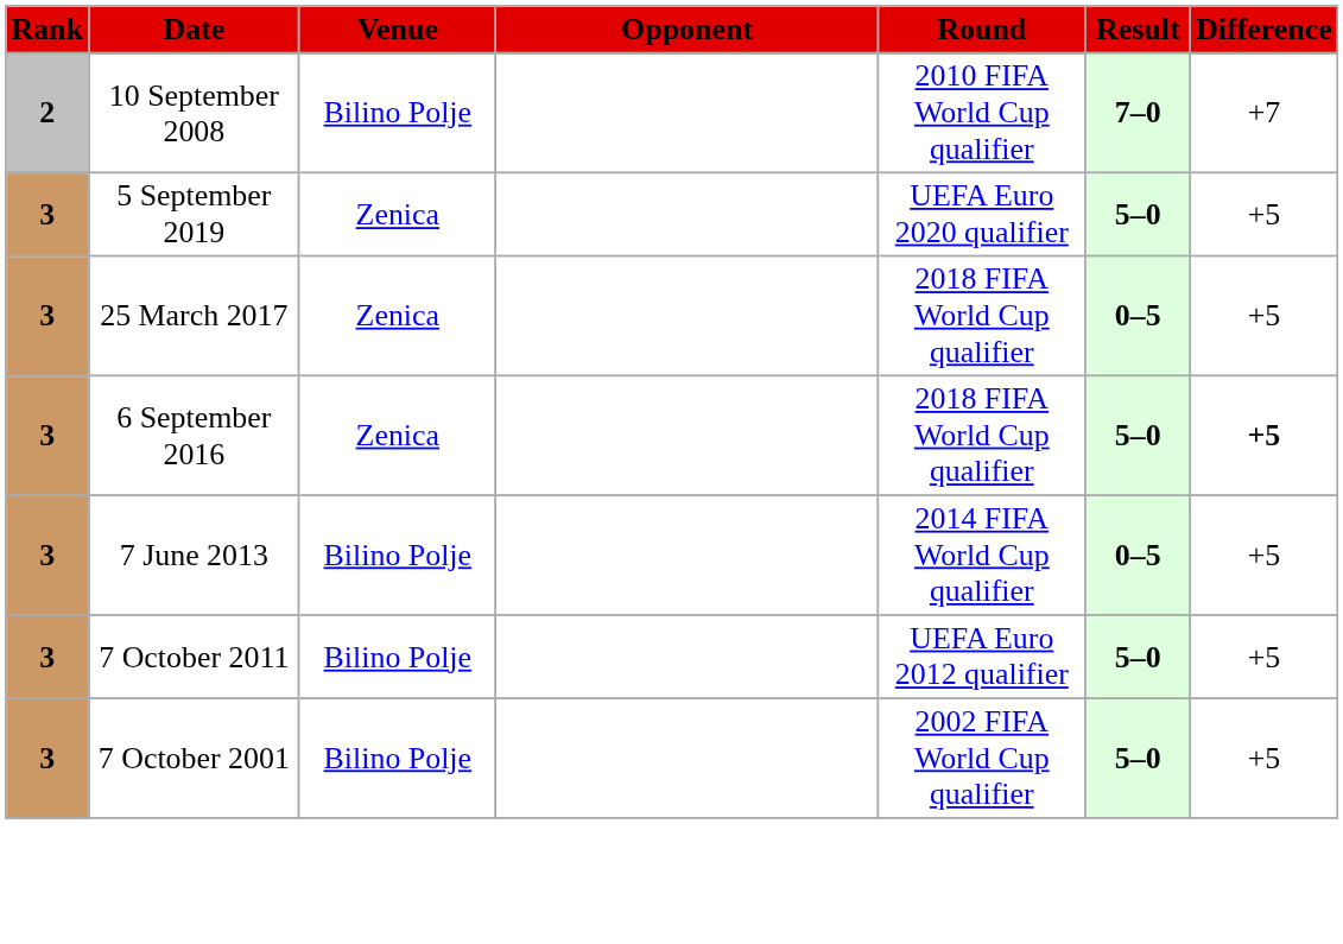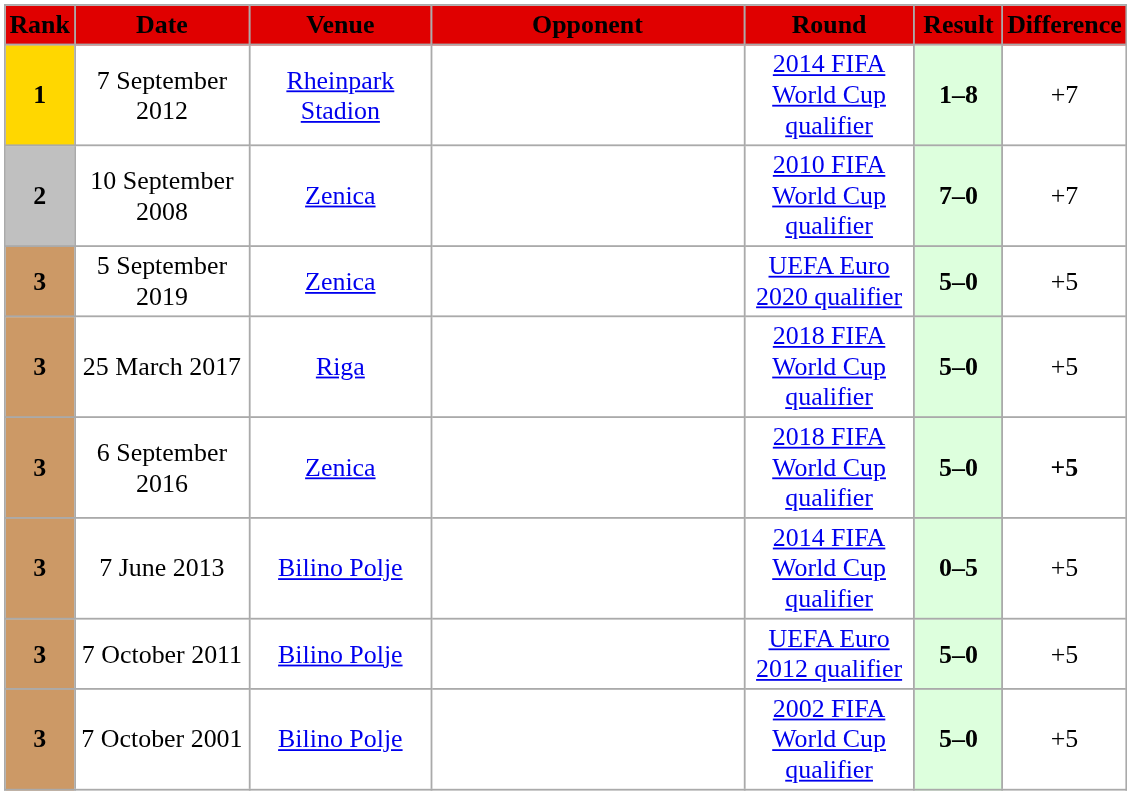 <table align=border border=1 cellpadding="2" cellspacing="0" style="background:; border: 1px #aaa solid; border-collapse: collapse; font-size: 90%; width=100%; text-align: center;">
 <tr align=center bgcolor= style="color:#000000;">
 <th width="32">Rank</th>
 <th width="130">Date</th>
 <th width="140">Venue</th>
 <th width="300">Opponent</th>
 <th width="140">Round</th>
 <th width="50">Result</th>
 <th width="50">Difference</th>
 </tr>
 <tr>
+<td style="background:gold;"><strong>1</strong></td>
+<td>7 September 2012</td>
+<td><a href='#'>Rheinpark Stadion</a> </td>
+<td align="left"></td>
+<td> <a href='#'>2014 FIFA World Cup qualifier</a></td>
+<td style="background:#dfd;"><strong>1–8</strong></td>
+<td>+7</td>
+</tr>
+<tr>
 <td style="background:silver;"><strong>2</strong></td>
 <td>10 September 2008</td>
-<td><a href='#'>Bilino Polje</a> </td>
+<td><a href='#'>Zenica</a> </td>
 <td align="left"></td>
 <td> <a href='#'>2010 FIFA World Cup qualifier</a></td>
 <td style="background:#dfd;"><strong>7–0</strong></td>
 <td>+7</td>
 </tr>
 <tr>
 <td style="background:#c96;"><strong>3</strong></td>
 <td>5 September 2019</td>
 <td><a href='#'>Zenica</a> </td>
 <td align="left"></td>
 <td> <a href='#'>UEFA Euro 2020 qualifier</a></td>
 <td style="background:#dfd;"><strong>5–0</strong></td>
 <td>+5</td>
 </tr>
 <tr>
 <td style="background:#c96;"><strong>3</strong></td>
 <td>25 March 2017</td>
-<td><a href='#'>Zenica</a> </td>
+<td><a href='#'>Riga</a> </td>
 <td align="left"></td>
 <td> <a href='#'>2018 FIFA World Cup qualifier</a></td>
-<td style="background:#dfd;"><strong>0–5</strong></td>
+<td style="background:#dfd;"><strong>5–0</strong></td>
 <td>+5</td>
 </tr>
 <tr>
 <td style="background:#c96;"><strong>3</strong></td>
 <td>6 September 2016</td>
 <td><a href='#'>Zenica</a> </td>
 <td align="left"></td>
 <td> <a href='#'>2018 FIFA World Cup qualifier</a></td>
 <td style="background:#dfd;"><strong>5–0</strong></td>
 <td><strong>+5</strong></td>
 </tr>
 <tr>
 <td style="background:#c96;"><strong>3</strong></td>
 <td>7 June 2013</td>
 <td><a href='#'>Bilino Polje</a> </td>
 <td align="left"></td>
 <td> <a href='#'>2014 FIFA World Cup qualifier</a></td>
 <td style="background:#dfd;"><strong>0–5</strong></td>
 <td>+5</td>
 </tr>
 <tr>
 <td style="background:#c96;"><strong>3</strong></td>
 <td>7 October 2011</td>
 <td><a href='#'>Bilino Polje</a> </td>
 <td align="left"></td>
 <td> <a href='#'>UEFA Euro 2012 qualifier</a></td>
 <td style="background:#dfd;"><strong>5–0</strong></td>
 <td>+5</td>
 </tr>
 <tr>
 <td style="background:#c96;"><strong>3</strong></td>
 <td>7 October 2001</td>
 <td><a href='#'>Bilino Polje</a> </td>
 <td align="left"></td>
 <td> <a href='#'>2002 FIFA World Cup qualifier</a></td>
 <td style="background:#dfd;"><strong>5–0</strong></td>
 <td>+5</td>
 </tr>
 </table>
